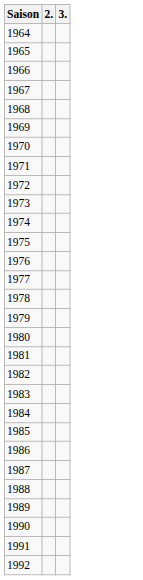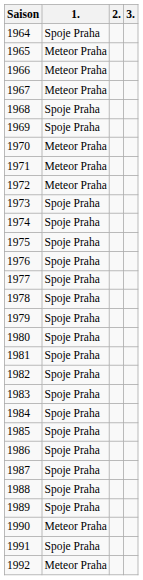 <table class=wikitable style="font-size:90%;">
 <tr>
 <th>Saison</th>
+<th>1.</th>
 <th>2.</th>
 <th>3.</th>
 </tr>
 <tr>
 <td>1964</td>
+<td>Spoje Praha</td>
 <td></td>
 <td></td>
 </tr>
 <tr>
 <td>1965</td>
+<td>Meteor Praha</td>
 <td></td>
 <td></td>
 </tr>
 <tr>
 <td>1966</td>
+<td>Meteor Praha</td>
 <td></td>
 <td></td>
 </tr>
 <tr>
 <td>1967</td>
+<td>Meteor Praha</td>
 <td></td>
 <td></td>
 </tr>
 <tr>
 <td>1968</td>
+<td>Spoje Praha</td>
 <td></td>
 <td></td>
 </tr>
 <tr>
 <td>1969</td>
+<td>Spoje Praha</td>
 <td></td>
 <td></td>
 </tr>
 <tr>
 <td>1970</td>
+<td>Meteor Praha</td>
 <td></td>
 <td></td>
 </tr>
 <tr>
 <td>1971</td>
+<td>Meteor Praha</td>
 <td></td>
 <td></td>
 </tr>
 <tr>
 <td>1972</td>
+<td>Meteor Praha</td>
 <td></td>
 <td></td>
 </tr>
 <tr>
 <td>1973</td>
+<td>Spoje Praha</td>
 <td></td>
 <td></td>
 </tr>
 <tr>
 <td>1974</td>
+<td>Spoje Praha</td>
 <td></td>
 <td></td>
 </tr>
 <tr>
 <td>1975</td>
+<td>Spoje Praha</td>
 <td></td>
 <td></td>
 </tr>
 <tr>
 <td>1976</td>
+<td>Spoje Praha</td>
 <td></td>
 <td></td>
 </tr>
 <tr>
 <td>1977</td>
+<td>Spoje Praha</td>
 <td></td>
 <td></td>
 </tr>
 <tr>
 <td>1978</td>
+<td>Spoje Praha</td>
 <td></td>
 <td></td>
 </tr>
 <tr>
 <td>1979</td>
+<td>Spoje Praha</td>
 <td></td>
 <td></td>
 </tr>
 <tr>
 <td>1980</td>
+<td>Spoje Praha</td>
 <td></td>
 <td></td>
 </tr>
 <tr>
 <td>1981</td>
+<td>Spoje Praha</td>
 <td></td>
 <td></td>
 </tr>
 <tr>
 <td>1982</td>
+<td>Spoje Praha</td>
 <td></td>
 <td></td>
 </tr>
 <tr>
 <td>1983</td>
+<td>Spoje Praha</td>
 <td></td>
 <td></td>
 </tr>
 <tr>
 <td>1984</td>
+<td>Spoje Praha</td>
 <td></td>
 <td></td>
 </tr>
 <tr>
 <td>1985</td>
+<td>Spoje Praha</td>
 <td></td>
 <td></td>
 </tr>
 <tr>
 <td>1986</td>
+<td>Spoje Praha</td>
 <td></td>
 <td></td>
 </tr>
 <tr>
 <td>1987</td>
+<td>Spoje Praha</td>
 <td></td>
 <td></td>
 </tr>
 <tr>
 <td>1988</td>
+<td>Spoje Praha</td>
 <td></td>
 <td></td>
 </tr>
 <tr>
 <td>1989</td>
+<td>Spoje Praha</td>
 <td></td>
 <td></td>
 </tr>
 <tr>
 <td>1990</td>
+<td>Meteor Praha</td>
 <td></td>
 <td></td>
 </tr>
 <tr>
 <td>1991</td>
+<td>Spoje Praha</td>
 <td></td>
 <td></td>
 </tr>
 <tr>
 <td>1992</td>
+<td>Meteor Praha</td>
 <td></td>
 <td></td>
 </tr>
 </table>
